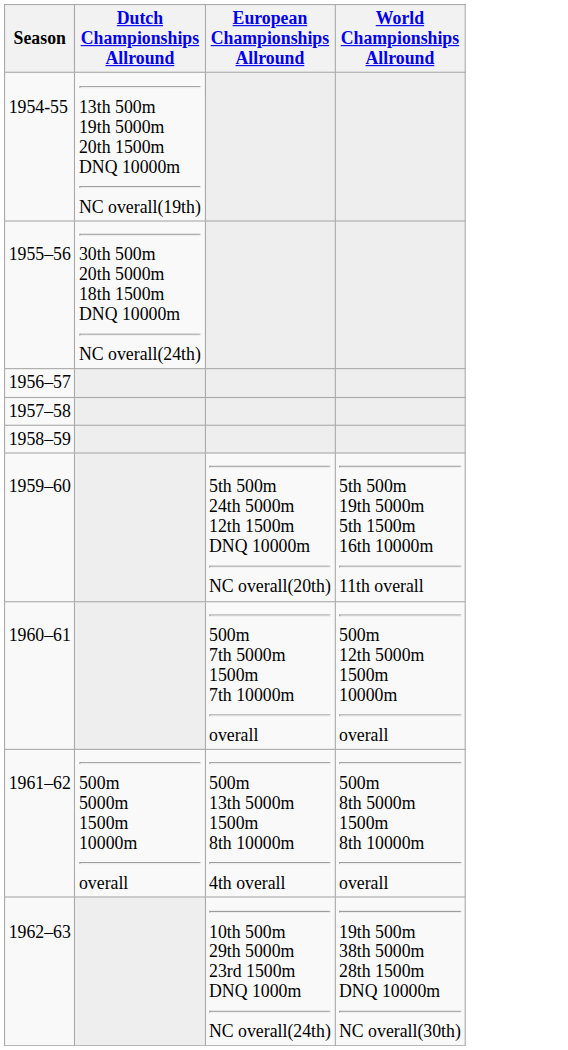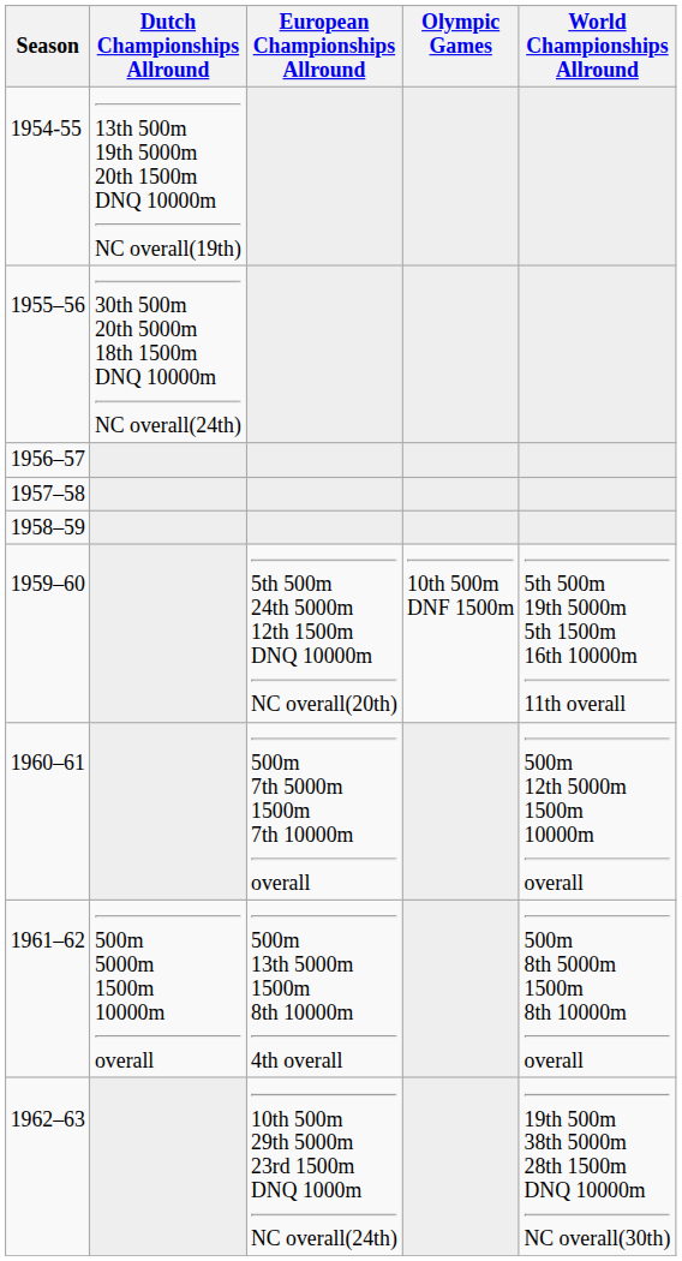 <table class="wikitable">
 <tr style="vertical-align: top;">
 <th><br> Season</th>
 <th><a href='#'>Dutch <br> Championships <br> Allround</a></th>
 <th><a href='#'>European <br> Championships <br> Allround</a></th>
+<th><a href='#'>Olympic <br> Games</a></th>
 <th><a href='#'>World <br> Championships <br> Allround</a></th>
 </tr>
 <tr style="vertical-align: top;">
 <td><br> 1954-55</td>
 <td> <hr> 13th 500m <br> 19th 5000m <br> 20th 1500m <br> DNQ 10000m <hr> NC overall(19th)</td>
+<td bgcolor=#EEEEEE></td>
 <td bgcolor=#EEEEEE></td>
 <td bgcolor=#EEEEEE></td>
 </tr>
 <tr style="vertical-align: top;">
 <td><br> 1955–56</td>
 <td> <hr> 30th 500m <br> 20th 5000m <br> 18th 1500m <br> DNQ 10000m <hr> NC overall(24th)</td>
 <td bgcolor=#EEEEEE></td>
 <td bgcolor=#EEEEEE></td>
+<td bgcolor=#EEEEEE></td>
 </tr>
 <tr style="vertical-align: top;">
 <td>1956–57</td>
+<td bgcolor=#EEEEEE></td>
 <td bgcolor=#EEEEEE></td>
 <td bgcolor=#EEEEEE></td>
 <td bgcolor=#EEEEEE></td>
 </tr>
 <tr style="vertical-align: top;">
 <td>1957–58</td>
 <td bgcolor=#EEEEEE></td>
 <td bgcolor=#EEEEEE></td>
 <td bgcolor=#EEEEEE></td>
+<td bgcolor=#EEEEEE></td>
 </tr>
 <tr style="vertical-align: top;">
 <td>1958–59</td>
+<td bgcolor=#EEEEEE></td>
 <td bgcolor=#EEEEEE></td>
 <td bgcolor=#EEEEEE></td>
 <td bgcolor=#EEEEEE></td>
 </tr>
 <tr style="vertical-align: top;">
 <td><br> 1959–60</td>
 <td bgcolor=#EEEEEE></td>
 <td> <hr> 5th 500m <br> 24th 5000m <br> 12th 1500m <br> DNQ 10000m <hr> NC overall(20th)</td>
+<td> <hr> 10th 500m <br> DNF 1500m</td>
 <td> <hr> 5th 500m <br> 19th 5000m <br> 5th 1500m <br> 16th 10000m <hr> 11th overall</td>
 </tr>
 <tr style="vertical-align: top;">
 <td><br> 1960–61</td>
 <td bgcolor=#EEEEEE></td>
 <td> <hr>  500m <br> 7th 5000m <br>  1500m <br> 7th 10000m <hr>  overall</td>
+<td bgcolor=#EEEEEE></td>
 <td> <hr>  500m <br> 12th 5000m <br>  1500m <br>  10000m <hr>  overall</td>
 </tr>
 <tr style="vertical-align: top;">
 <td><br> 1961–62</td>
 <td> <hr>  500m <br>  5000m <br>  1500m <br>  10000m <hr>  overall</td>
 <td> <hr>  500m <br> 13th 5000m <br>  1500m <br> 8th 10000m <hr> 4th overall</td>
+<td bgcolor=#EEEEEE></td>
 <td> <hr>  500m <br> 8th 5000m <br>  1500m <br> 8th 10000m <hr>  overall</td>
 </tr>
 <tr style="vertical-align: top;">
 <td><br> 1962–63</td>
 <td bgcolor=#EEEEEE></td>
 <td> <hr> 10th 500m <br> 29th 5000m <br> 23rd 1500m <br> DNQ 1000m <hr> NC overall(24th)</td>
+<td bgcolor=#EEEEEE></td>
 <td> <hr> 19th 500m <br> 38th 5000m <br> 28th 1500m <br> DNQ 10000m <hr> NC overall(30th)</td>
 </tr>
 </table>
